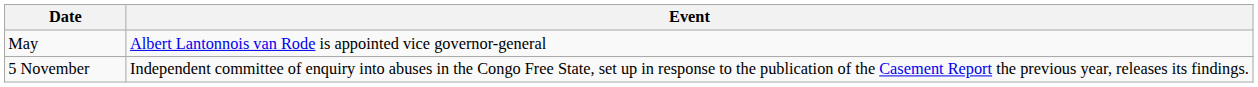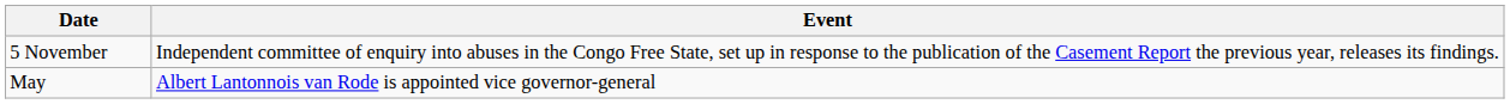 <table class=wikitable>
 <tr>
 <th style="width:7em">Date</th>
 <th>Event</th>
 </tr>
 <tr>
+<td>5 November</td>
+<td>Independent committee of enquiry into abuses in the Congo Free State, set up in response to the publication of the <a href='#'>Casement Report</a> the previous year, releases its findings.</td>
+</tr>
+<tr>
 <td>May</td>
 <td><a href='#'>Albert Lantonnois van Rode</a> is appointed vice governor-general</td>
 </tr>
-<tr>
-<td>5 November</td>
-<td>Independent committee of enquiry into abuses in the Congo Free State, set up in response to the publication of the <a href='#'>Casement Report</a> the previous year, releases its findings.</td>
-</tr>
 </table>
